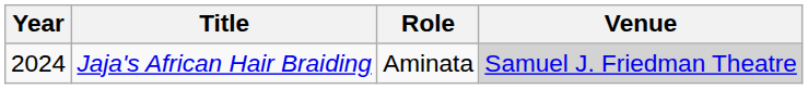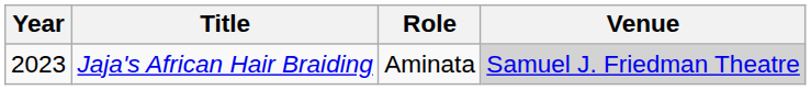 <table class="wikitable plainrowheaders">
 <tr>
 <th>Year</th>
 <th>Title</th>
 <th>Role</th>
 <th>Venue</th>
 </tr>
 <tr>
-<td>2024</td>
+<td>2023</td>
 <td><em><a href='#'>Jaja's African Hair Braiding</a></em></td>
 <td>Aminata</td>
 <td style="background: lightgrey;"><a href='#'>Samuel J. Friedman Theatre</a></td>
 </tr>
 </table>
